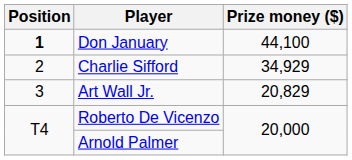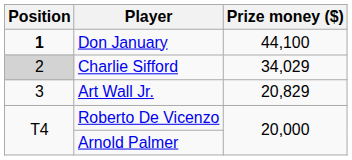 <table class="wikitable">
 <tr>
 <th>Position</th>
 <th>Player</th>
 <th>Prize money ($)</th>
 </tr>
 <tr>
 <td align=center><strong>1</strong></td>
 <td> <a href='#'>Don January</a></td>
 <td align=center>44,100</td>
 </tr>
 <tr>
-<td align=center>2</td>
+<td align=center style="background: lightgrey;">2</td>
 <td> <a href='#'>Charlie Sifford</a></td>
-<td align=center>34,929</td>
+<td align=center>34,029</td>
 </tr>
 <tr>
 <td align=center>3</td>
 <td> <a href='#'>Art Wall Jr.</a></td>
 <td align=center>20,829</td>
 </tr>
 <tr>
 <td rowspan=2 align=center>T4</td>
 <td> <a href='#'>Roberto De Vicenzo</a></td>
 <td rowspan=2 align=center>20,000</td>
 </tr>
 <tr>
 <td> <a href='#'>Arnold Palmer</a></td>
 </tr>
 </table>
